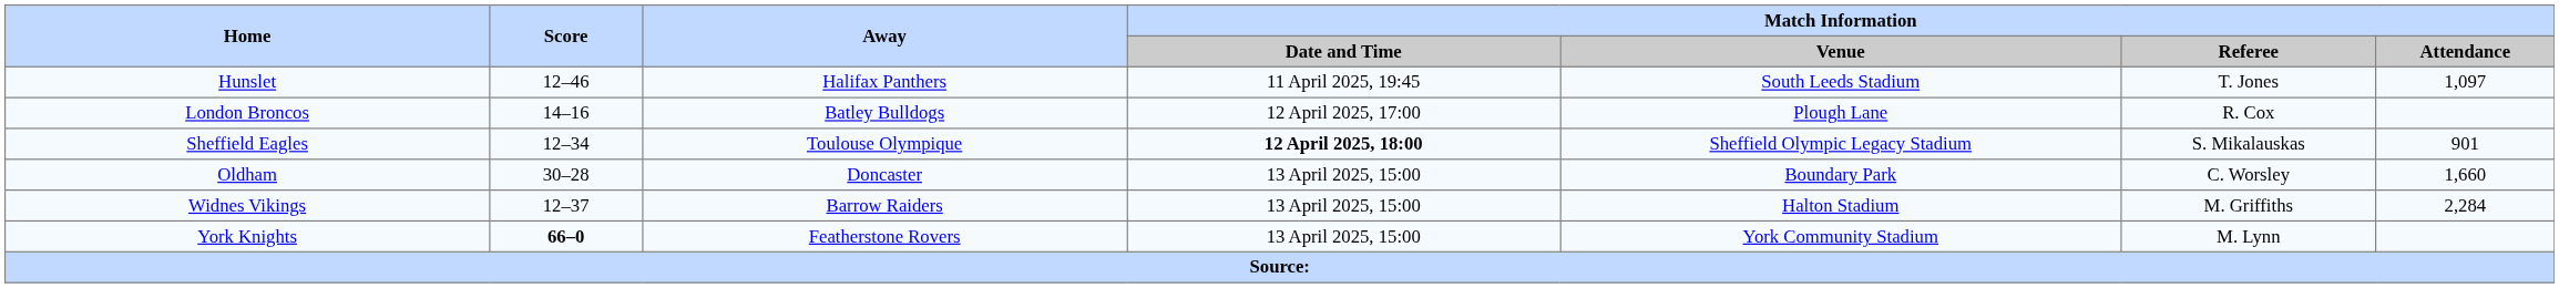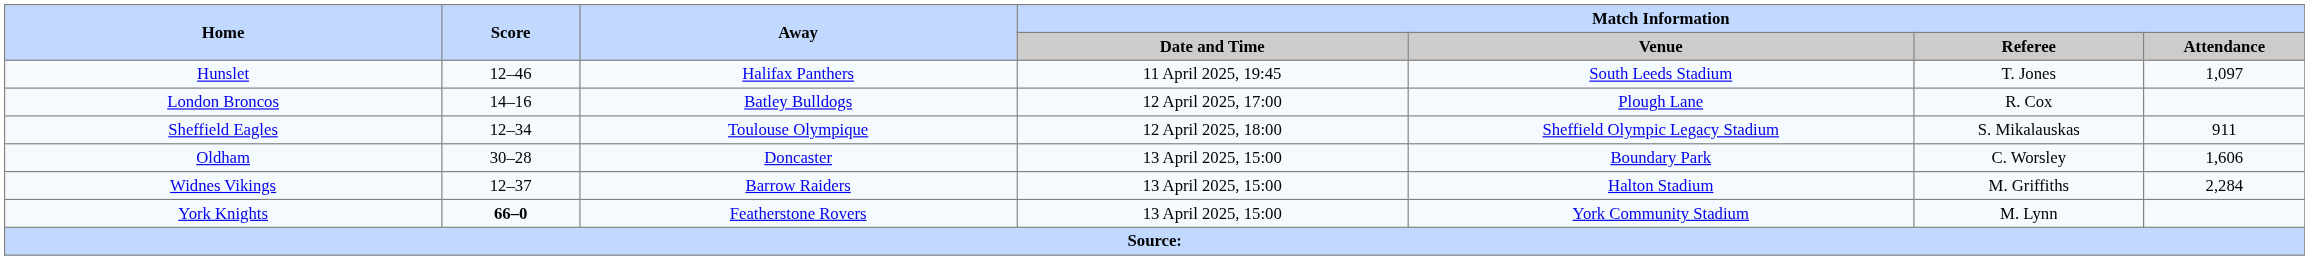 <table border=1 style="border-collapse:collapse; font-size:90%; text-align:center;" cellpadding=3 cellspacing=0 width=100%>
 <tr bgcolor=#C1D8FF>
 <th scope="col" rowspan=2 width=19%>Home</th>
 <th scope="col" rowspan=2 width=6%>Score</th>
 <th scope="col" rowspan=2 width=19%>Away</th>
 <th colspan=4>Match Information</th>
 </tr>
 <tr bgcolor=#CCCCCC>
 <th scope="col" width=17%>Date and Time</th>
 <th scope="col" width=22%>Venue</th>
 <th scope="col" width=10%>Referee</th>
 <th scope="col" width=7%>Attendance</th>
 </tr>
 <tr bgcolor=#F5FAFF>
 <td> <a href='#'>Hunslet</a></td>
 <td>12–46</td>
 <td> <a href='#'>Halifax Panthers</a></td>
 <td>11 April 2025, 19:45</td>
 <td><a href='#'>South Leeds Stadium</a></td>
 <td>T. Jones</td>
 <td>1,097</td>
 </tr>
 <tr bgcolor=#F5FAFF>
 <td> <a href='#'>London Broncos</a></td>
 <td>14–16</td>
 <td> <a href='#'>Batley Bulldogs</a></td>
 <td>12 April 2025, 17:00</td>
 <td><a href='#'>Plough Lane</a></td>
 <td>R. Cox</td>
 <td></td>
 </tr>
 <tr bgcolor=#F5FAFF>
 <td> <a href='#'>Sheffield Eagles</a></td>
 <td>12–34</td>
 <td> <a href='#'>Toulouse Olympique</a></td>
-<td><strong>12 April 2025, 18:00</strong></td>
+<td>12 April 2025, 18:00</td>
 <td><a href='#'>Sheffield Olympic Legacy Stadium</a></td>
 <td>S. Mikalauskas</td>
-<td>901</td>
+<td>911</td>
 </tr>
 <tr bgcolor=#F5FAFF>
 <td> <a href='#'>Oldham</a></td>
 <td>30–28</td>
 <td> <a href='#'>Doncaster</a></td>
 <td>13 April 2025, 15:00</td>
 <td><a href='#'>Boundary Park</a></td>
 <td>C. Worsley</td>
-<td>1,660</td>
+<td>1,606</td>
 </tr>
 <tr bgcolor=#F5FAFF>
 <td> <a href='#'>Widnes Vikings</a></td>
 <td>12–37</td>
 <td> <a href='#'>Barrow Raiders</a></td>
 <td>13 April 2025, 15:00</td>
 <td><a href='#'>Halton Stadium</a></td>
 <td>M. Griffiths</td>
 <td>2,284</td>
 </tr>
 <tr bgcolor=#F5FAFF>
 <td> <a href='#'>York Knights</a></td>
 <td><strong>66–0</strong></td>
 <td> <a href='#'>Featherstone Rovers</a></td>
 <td>13 April 2025, 15:00</td>
 <td><a href='#'>York Community Stadium</a></td>
 <td>M. Lynn</td>
 <td></td>
 </tr>
 <tr style="background:#c1d8ff;">
 <th colspan=7>Source:</th>
 </tr>
 </table>
